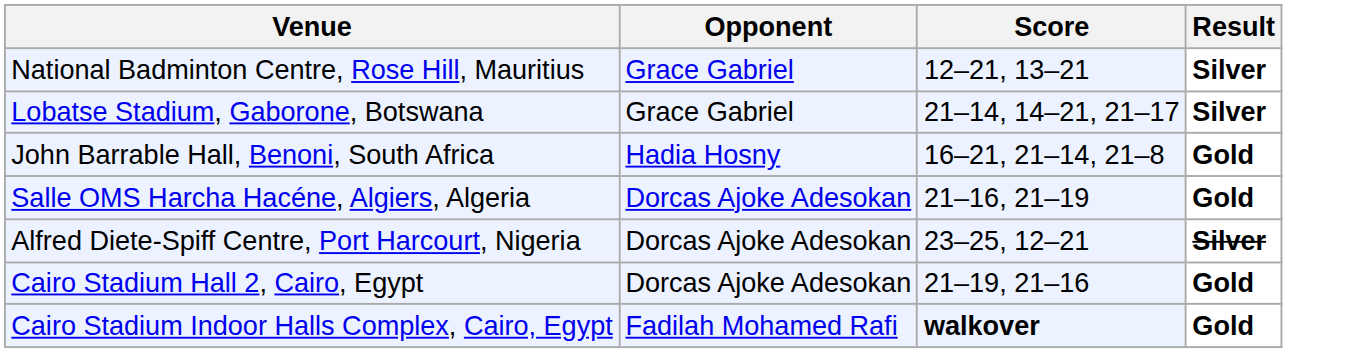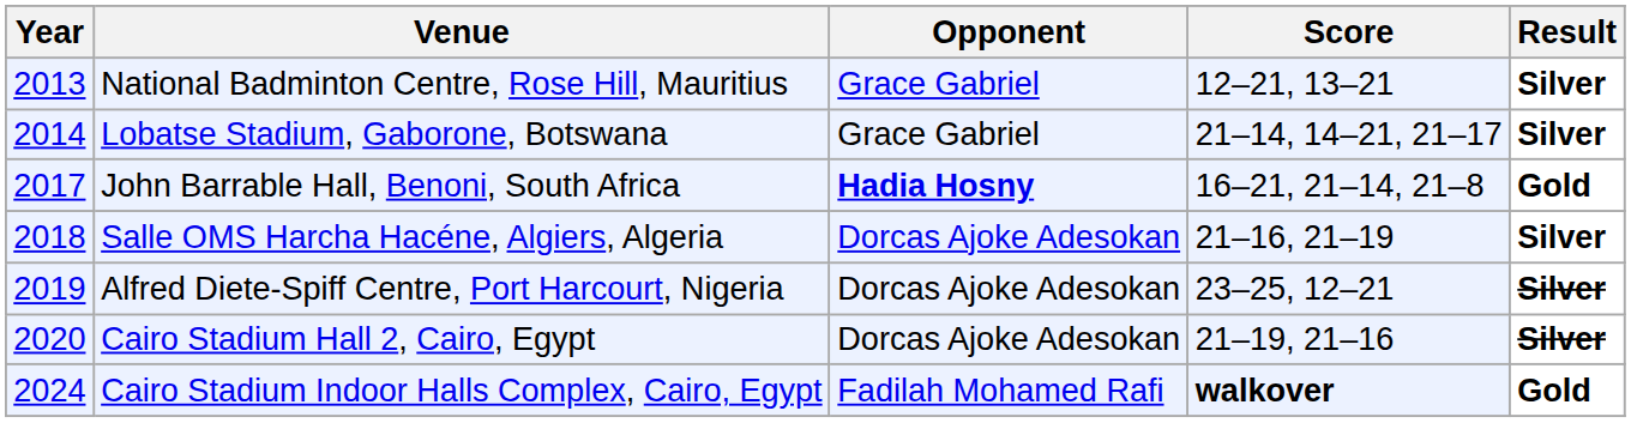 <table class="sortable wikitable" style="font-size: 90%;">
 <tr>
+<th>Year</th>
 <th>Venue</th>
 <th>Opponent</th>
 <th>Score</th>
 <th>Result</th>
 </tr>
 <tr style="background:#ECF2FF">
+<td align="center"><a href='#'>2013</a></td>
 <td align="left">National Badminton Centre, <a href='#'>Rose Hill</a>, Mauritius</td>
 <td align="left"> <a href='#'>Grace Gabriel</a></td>
 <td align="left">12–21, 13–21</td>
 <td style="text-align:left; background:white"> <strong>Silver</strong></td>
 </tr>
 <tr style="background:#ECF2FF">
+<td align="center"><a href='#'>2014</a></td>
 <td align="left"><a href='#'>Lobatse Stadium</a>, <a href='#'>Gaborone</a>, Botswana</td>
 <td align="left"> Grace Gabriel</td>
 <td align="left">21–14, 14–21, 21–17</td>
 <td style="text-align:left; background:white"> <strong>Silver</strong></td>
 </tr>
 <tr style="background:#ECF2FF">
+<td align="center"><a href='#'>2017</a></td>
 <td align="left">John Barrable Hall, <a href='#'>Benoni</a>, South Africa</td>
-<td align="left"> <a href='#'>Hadia Hosny</a></td>
+<td align="left"><strong> <a href='#'>Hadia Hosny</a></strong></td>
 <td align="left">16–21, 21–14, 21–8</td>
 <td style="text-align:left; background:white"> <strong>Gold</strong></td>
 </tr>
 <tr style="background:#ECF2FF">
+<td align="center"><a href='#'>2018</a></td>
 <td align="left"><a href='#'>Salle OMS Harcha Hacéne</a>, <a href='#'>Algiers</a>, Algeria</td>
 <td align="left"> <a href='#'>Dorcas Ajoke Adesokan</a></td>
 <td align="left">21–16, 21–19</td>
-<td style="text-align:left; background:white"> <strong>Gold</strong></td>
+<td style="text-align:left; background:white"> <strong>Silver</strong></td>
 </tr>
 <tr style="background:#ECF2FF">
+<td align="center"><a href='#'>2019</a></td>
 <td align="left">Alfred Diete-Spiff Centre, <a href='#'>Port Harcourt</a>, Nigeria</td>
 <td align="left"> Dorcas Ajoke Adesokan</td>
 <td align="left">23–25, 12–21</td>
 <td style="text-align:left; background:white"><s> <strong>Silver</strong></s></td>
 </tr>
 <tr style="background:#ECF2FF">
+<td align="center"><a href='#'>2020</a></td>
 <td align="left"><a href='#'>Cairo Stadium Hall 2</a>, <a href='#'>Cairo</a>, Egypt</td>
 <td align="left"> Dorcas Ajoke Adesokan</td>
 <td align="left">21–19, 21–16</td>
-<td style="text-align:left; background:white"> <strong>Gold</strong></td>
+<td style="text-align:left; background:white"><s> <strong>Silver</strong></s></td>
 </tr>
 <tr style="background:#ECF2FF">
+<td align="center"><a href='#'>2024</a></td>
 <td align="left"><a href='#'>Cairo Stadium Indoor Halls Complex</a>, <a href='#'>Cairo, Egypt</a></td>
 <td align="left"> <a href='#'>Fadilah Mohamed Rafi</a></td>
 <td align="left"><strong>walkover</strong></td>
 <td style="text-align:left; background:white"> <strong>Gold</strong></td>
 </tr>
 </table>
